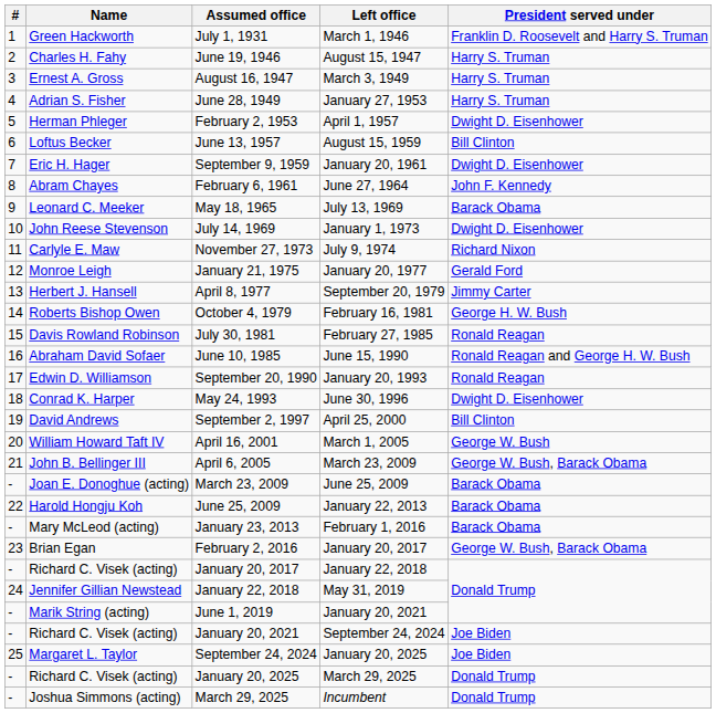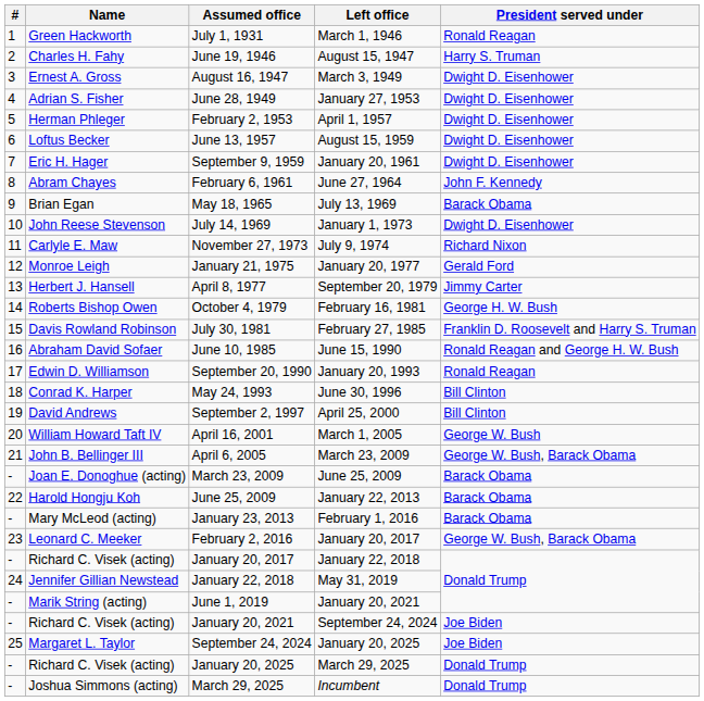 <table class="wikitable">
 <tr>
 <th>#</th>
 <th>Name</th>
 <th>Assumed office</th>
 <th>Left office</th>
 <th><a href='#'>President</a> served under</th>
 </tr>
 <tr>
 <td>1</td>
 <td><a href='#'>Green Hackworth</a></td>
 <td>July 1, 1931</td>
 <td>March 1, 1946</td>
-<td><a href='#'>Franklin D. Roosevelt</a> and <a href='#'>Harry S. Truman</a></td>
+<td><a href='#'>Ronald Reagan</a></td>
 </tr>
 <tr>
 <td>2</td>
 <td><a href='#'>Charles H. Fahy</a></td>
 <td>June 19, 1946</td>
 <td>August 15, 1947</td>
 <td><a href='#'>Harry S. Truman</a></td>
 </tr>
 <tr>
 <td>3</td>
 <td><a href='#'>Ernest A. Gross</a></td>
 <td>August 16, 1947</td>
 <td>March 3, 1949</td>
-<td><a href='#'>Harry S. Truman</a></td>
+<td><a href='#'>Dwight D. Eisenhower</a></td>
 </tr>
 <tr>
 <td>4</td>
 <td><a href='#'>Adrian S. Fisher</a></td>
 <td>June 28, 1949</td>
 <td>January 27, 1953</td>
-<td><a href='#'>Harry S. Truman</a></td>
+<td><a href='#'>Dwight D. Eisenhower</a></td>
 </tr>
 <tr>
 <td>5</td>
 <td><a href='#'>Herman Phleger</a></td>
 <td>February 2, 1953</td>
 <td>April 1, 1957</td>
 <td><a href='#'>Dwight D. Eisenhower</a></td>
 </tr>
 <tr>
 <td>6</td>
 <td><a href='#'>Loftus Becker</a></td>
 <td>June 13, 1957</td>
 <td>August 15, 1959</td>
-<td><a href='#'>Bill Clinton</a></td>
+<td><a href='#'>Dwight D. Eisenhower</a></td>
 </tr>
 <tr>
 <td>7</td>
 <td><a href='#'>Eric H. Hager</a></td>
 <td>September 9, 1959</td>
 <td>January 20, 1961</td>
 <td><a href='#'>Dwight D. Eisenhower</a></td>
 </tr>
 <tr>
 <td>8</td>
 <td><a href='#'>Abram Chayes</a></td>
 <td>February 6, 1961</td>
 <td>June 27, 1964</td>
 <td><a href='#'>John F. Kennedy</a></td>
 </tr>
 <tr>
 <td>9</td>
-<td><a href='#'>Leonard C. Meeker</a></td>
+<td>Brian Egan</td>
 <td>May 18, 1965</td>
 <td>July 13, 1969</td>
 <td><a href='#'>Barack Obama</a></td>
 </tr>
 <tr>
 <td>10</td>
 <td><a href='#'>John Reese Stevenson</a></td>
 <td>July 14, 1969</td>
 <td>January 1, 1973</td>
 <td><a href='#'>Dwight D. Eisenhower</a></td>
 </tr>
 <tr>
 <td>11</td>
 <td><a href='#'>Carlyle E. Maw</a></td>
 <td>November 27, 1973</td>
 <td>July 9, 1974</td>
 <td><a href='#'>Richard Nixon</a></td>
 </tr>
 <tr>
 <td>12</td>
 <td><a href='#'>Monroe Leigh</a></td>
 <td>January 21, 1975</td>
 <td>January 20, 1977</td>
 <td><a href='#'>Gerald Ford</a></td>
 </tr>
 <tr>
 <td>13</td>
 <td><a href='#'>Herbert J. Hansell</a></td>
 <td>April 8, 1977</td>
 <td>September 20, 1979</td>
 <td><a href='#'>Jimmy Carter</a></td>
 </tr>
 <tr>
 <td>14</td>
 <td><a href='#'>Roberts Bishop Owen</a></td>
 <td>October 4, 1979</td>
 <td>February 16, 1981</td>
 <td><a href='#'>George H. W. Bush</a></td>
 </tr>
 <tr>
 <td>15</td>
 <td><a href='#'>Davis Rowland Robinson</a></td>
 <td>July 30, 1981</td>
 <td>February 27, 1985</td>
-<td><a href='#'>Ronald Reagan</a></td>
+<td><a href='#'>Franklin D. Roosevelt</a> and <a href='#'>Harry S. Truman</a></td>
 </tr>
 <tr>
 <td>16</td>
 <td><a href='#'>Abraham David Sofaer</a></td>
 <td>June 10, 1985</td>
 <td>June 15, 1990</td>
 <td><a href='#'>Ronald Reagan</a> and <a href='#'>George H. W. Bush</a></td>
 </tr>
 <tr>
 <td>17</td>
 <td><a href='#'>Edwin D. Williamson</a></td>
 <td>September 20, 1990</td>
 <td>January 20, 1993</td>
 <td><a href='#'>Ronald Reagan</a></td>
 </tr>
 <tr>
 <td>18</td>
 <td><a href='#'>Conrad K. Harper</a></td>
 <td>May 24, 1993</td>
 <td>June 30, 1996</td>
-<td><a href='#'>Dwight D. Eisenhower</a></td>
+<td><a href='#'>Bill Clinton</a></td>
 </tr>
 <tr>
 <td>19</td>
 <td><a href='#'>David Andrews</a></td>
 <td>September 2, 1997</td>
 <td>April 25, 2000</td>
 <td><a href='#'>Bill Clinton</a></td>
 </tr>
 <tr>
 <td>20</td>
 <td><a href='#'>William Howard Taft IV</a></td>
 <td>April 16, 2001</td>
 <td>March 1, 2005</td>
 <td><a href='#'>George W. Bush</a></td>
 </tr>
 <tr>
 <td>21</td>
 <td><a href='#'>John B. Bellinger III</a></td>
 <td>April 6, 2005</td>
 <td>March 23, 2009</td>
 <td><a href='#'>George W. Bush</a>, <a href='#'>Barack Obama</a></td>
 </tr>
 <tr>
 <td>-</td>
 <td><a href='#'>Joan E. Donoghue</a> (acting)</td>
 <td>March 23, 2009</td>
 <td>June 25, 2009</td>
 <td><a href='#'>Barack Obama</a></td>
 </tr>
 <tr>
 <td>22</td>
 <td><a href='#'>Harold Hongju Koh</a></td>
 <td>June 25, 2009</td>
 <td>January 22, 2013</td>
 <td><a href='#'>Barack Obama</a></td>
 </tr>
 <tr>
 <td>-</td>
 <td>Mary McLeod (acting)</td>
 <td>January 23, 2013</td>
 <td>February 1, 2016</td>
 <td><a href='#'>Barack Obama</a></td>
 </tr>
 <tr>
 <td>23</td>
-<td>Brian Egan</td>
+<td><a href='#'>Leonard C. Meeker</a></td>
 <td>February 2, 2016</td>
 <td>January 20, 2017</td>
 <td><a href='#'>George W. Bush</a>, <a href='#'>Barack Obama</a></td>
 </tr>
 <tr>
 <td>-</td>
 <td>Richard C. Visek (acting)</td>
 <td>January 20, 2017</td>
 <td>January 22, 2018</td>
 <td rowspan="3"><a href='#'>Donald Trump</a></td>
 </tr>
 <tr>
 <td>24</td>
 <td><a href='#'>Jennifer Gillian Newstead</a></td>
 <td>January 22, 2018</td>
 <td>May 31, 2019</td>
 </tr>
 <tr>
 <td>-</td>
 <td><a href='#'>Marik String</a> (acting)</td>
 <td>June 1, 2019</td>
 <td>January 20, 2021</td>
 </tr>
 <tr>
 <td>-</td>
 <td>Richard C. Visek (acting)</td>
 <td>January 20, 2021</td>
 <td>September 24, 2024</td>
 <td><a href='#'>Joe Biden</a></td>
 </tr>
 <tr>
 <td>25</td>
 <td><a href='#'>Margaret L. Taylor</a></td>
 <td>September 24, 2024</td>
 <td>January 20, 2025</td>
 <td><a href='#'>Joe Biden</a></td>
 </tr>
 <tr>
 <td>-</td>
 <td>Richard C. Visek (acting)</td>
 <td>January 20, 2025</td>
 <td>March 29, 2025</td>
 <td><a href='#'>Donald Trump</a></td>
 </tr>
 <tr>
 <td>-</td>
 <td>Joshua Simmons (acting)</td>
 <td>March 29, 2025</td>
 <td><em>Incumbent</em></td>
 <td><a href='#'>Donald Trump</a></td>
 </tr>
 </table>
